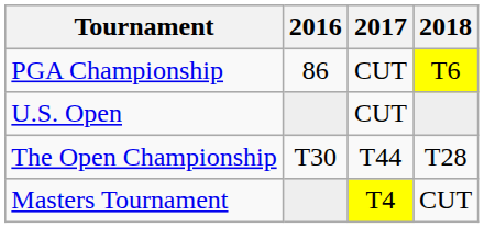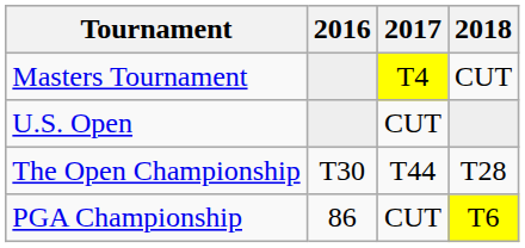 <table class="wikitable" style="font-size:95%;text-align:center;">
 <tr>
 <th>Tournament</th>
 <th>2016</th>
 <th>2017</th>
 <th>2018</th>
 </tr>
 <tr>
-<td align=left><a href='#'>PGA Championship</a></td>
-<td>86</td>
+<td align=left><a href='#'>Masters Tournament</a></td>
+<td style="background:#eeeeee;"></td>
+<td style="background:yellow;">T4</td>
 <td>CUT</td>
-<td style="background:yellow;">T6</td>
 </tr>
 <tr>
 <td align=left><a href='#'>U.S. Open</a></td>
 <td style="background:#eeeeee;"></td>
 <td>CUT</td>
 <td style="background:#eeeeee;"></td>
 </tr>
 <tr>
 <td align=left><a href='#'>The Open Championship</a></td>
 <td>T30</td>
 <td>T44</td>
 <td>T28</td>
 </tr>
 <tr>
-<td align=left><a href='#'>Masters Tournament</a></td>
-<td style="background:#eeeeee;"></td>
-<td style="background:yellow;">T4</td>
+<td align=left><a href='#'>PGA Championship</a></td>
+<td>86</td>
 <td>CUT</td>
+<td style="background:yellow;">T6</td>
 </tr>
 </table>
